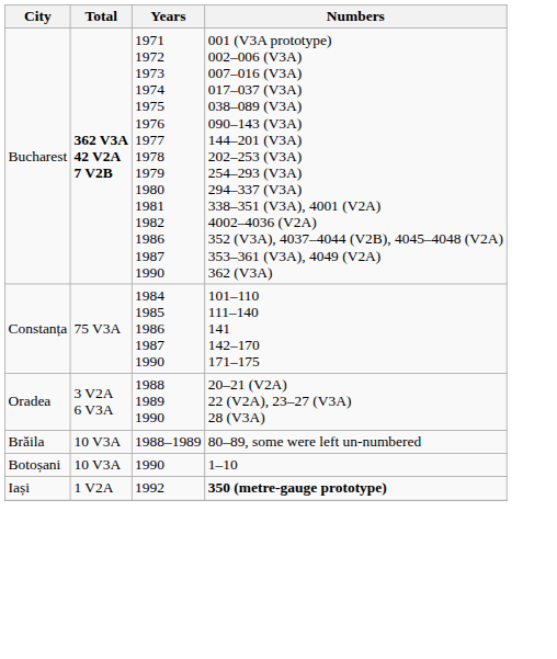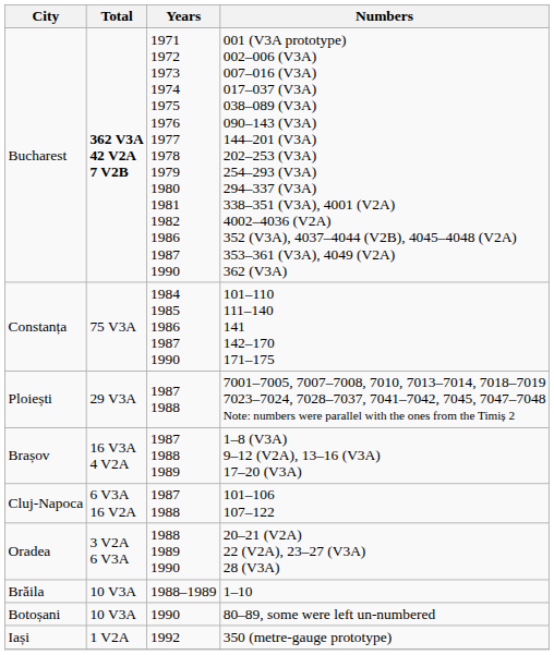 <table class="wikitable">
 <tr style="background:#E0E0E0;">
 <th>City</th>
 <th>Total</th>
 <th>Years</th>
 <th>Numbers</th>
 </tr>
 <tr>
 <td>Bucharest</td>
 <td><strong>362 V3A<br>42 V2A<br>7 V2B</strong></td>
 <td>1971<br>1972<br>1973<br>1974<br>1975<br>1976<br>1977<br>1978<br>1979<br>1980<br>1981<br>1982<br>1986<br>1987<br>1990</td>
 <td>001 (V3A prototype)<br>002–006 (V3A)<br>007–016 (V3A)<br>017–037 (V3A)<br>038–089 (V3A)<br>090–143 (V3A)<br>144–201 (V3A)<br>202–253 (V3A)<br>254–293 (V3A)<br>294–337 (V3A)<br>338–351 (V3A), 4001 (V2A)<br>4002–4036 (V2A)<br>352 (V3A), 4037–4044 (V2B), 4045–4048 (V2A)<br>353–361 (V3A), 4049 (V2A)<br>362 (V3A)</td>
 </tr>
 <tr>
 <td>Constanța</td>
 <td>75 V3A</td>
 <td>1984<br>1985<br>1986<br>1987<br>1990</td>
 <td>101–110<br>111–140<br>141<br>142–170<br>171–175</td>
 </tr>
 <tr>
+<td>Ploiești</td>
+<td>29 V3A</td>
+<td>1987<br>1988<br></td>
+<td>7001–7005, 7007–7008, 7010, 7013–7014, 7018–7019<br>7023–7024, 7028–7037, 7041–7042, 7045, 7047–7048<br><small>Note: numbers were parallel with the ones from the Timiș 2</small></td>
+</tr>
+<tr>
+<td>Brașov</td>
+<td>16 V3A<br>4 V2A</td>
+<td>1987<br>1988<br>1989</td>
+<td>1–8 (V3A)<br>9–12 (V2A), 13–16 (V3A)<br>17–20 (V3A)</td>
+</tr>
+<tr>
+<td>Cluj-Napoca</td>
+<td>6 V3A<br>16 V2A</td>
+<td>1987<br>1988</td>
+<td>101–106<br>107–122</td>
+</tr>
+<tr>
 <td>Oradea</td>
 <td>3 V2A<br>6 V3A</td>
 <td>1988<br>1989<br>1990</td>
 <td>20–21 (V2A)<br>22 (V2A), 23–27 (V3A)<br>28 (V3A)</td>
 </tr>
 <tr>
 <td>Brăila</td>
 <td>10 V3A</td>
 <td>1988–1989</td>
-<td>80–89, some were left un-numbered</td>
+<td>1–10</td>
 </tr>
 <tr>
 <td>Botoșani</td>
 <td>10 V3A</td>
 <td>1990</td>
-<td>1–10</td>
+<td>80–89, some were left un-numbered</td>
 </tr>
 <tr>
 <td>Iași</td>
 <td>1 V2A</td>
 <td>1992</td>
-<td><strong>350 (metre-gauge prototype)</strong></td>
+<td>350 (metre-gauge prototype)</td>
 </tr>
 <tr>
 </tr>
 </table>
